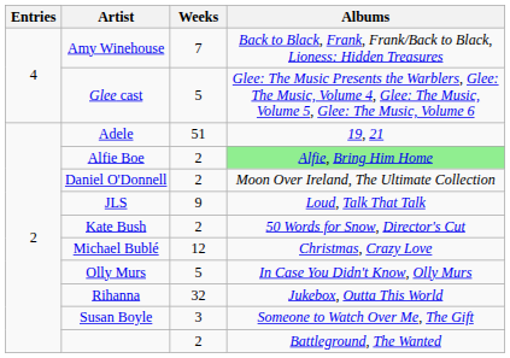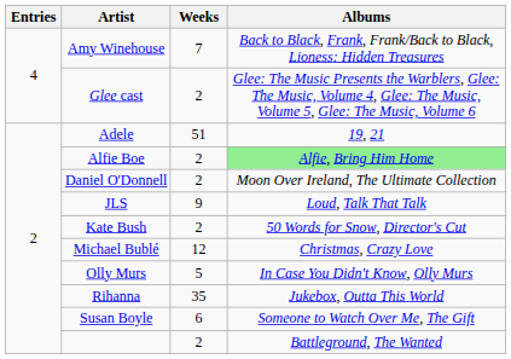 <table class="wikitable sortable" style="text-align: center;">
 <tr>
 <th scope="col" style="width:55px;" data-sort-type="number">Entries</th>
 <th scope="col" style="text-align:center;">Artist</th>
 <th scope="col" style="width:55px;" data-sort-type="number">Weeks</th>
 <th scope="col" style="width:300px;">Albums</th>
 </tr>
 <tr>
 <td rowspan="2">4</td>
 <td><a href='#'>Amy Winehouse</a></td>
 <td>7</td>
 <td><em><a href='#'>Back to Black</a></em>, <em><a href='#'>Frank</a></em>, <em>Frank/Back to Black</em>, <em><a href='#'>Lioness: Hidden Treasures</a></em></td>
 </tr>
 <tr>
 <td><a href='#'><em>Glee</em> cast</a></td>
-<td>5</td>
+<td>2</td>
 <td><em><a href='#'>Glee: The Music Presents the Warblers</a></em>, <em><a href='#'>Glee: The Music, Volume 4</a></em>, <em><a href='#'>Glee: The Music, Volume 5</a></em>, <em><a href='#'>Glee: The Music, Volume 6</a></em></td>
 </tr>
 <tr>
 <td rowspan="10">2</td>
 <td><a href='#'>Adele</a></td>
 <td>51</td>
 <td><em><a href='#'>19</a></em>, <em><a href='#'>21</a></em></td>
 </tr>
 <tr>
 <td><a href='#'>Alfie Boe</a></td>
 <td>2</td>
 <td style="background: lightgreen;"><em><a href='#'>Alfie</a></em>, <em><a href='#'>Bring Him Home</a></em></td>
 </tr>
 <tr>
 <td><a href='#'>Daniel O'Donnell</a></td>
 <td>2</td>
 <td><em>Moon Over Ireland</em>, <em>The Ultimate Collection</em></td>
 </tr>
 <tr>
 <td><a href='#'>JLS</a></td>
 <td>9</td>
 <td><em><a href='#'>Loud</a></em>, <em><a href='#'>Talk That Talk</a></em></td>
 </tr>
 <tr>
 <td><a href='#'>Kate Bush</a></td>
 <td>2</td>
 <td><em><a href='#'>50 Words for Snow</a></em>, <em><a href='#'>Director's Cut</a></em></td>
 </tr>
 <tr>
 <td><a href='#'>Michael Bublé</a></td>
 <td>12</td>
 <td><em><a href='#'>Christmas</a></em>, <em><a href='#'>Crazy Love</a></em></td>
 </tr>
 <tr>
 <td><a href='#'>Olly Murs</a></td>
 <td>5</td>
 <td><em><a href='#'>In Case You Didn't Know</a></em>, <em><a href='#'>Olly Murs</a></em></td>
 </tr>
 <tr>
 <td><a href='#'>Rihanna</a></td>
-<td>32</td>
+<td>35</td>
 <td><em><a href='#'>Jukebox</a></em>, <em><a href='#'>Outta This World</a></em></td>
 </tr>
 <tr>
 <td><a href='#'>Susan Boyle</a></td>
-<td>3</td>
+<td>6</td>
 <td><em><a href='#'>Someone to Watch Over Me</a></em>, <em><a href='#'>The Gift</a></em></td>
 </tr>
 <tr>
 <td></td>
 <td>2</td>
 <td><em><a href='#'>Battleground</a></em>, <em><a href='#'>The Wanted</a></em></td>
 </tr>
 </table>
